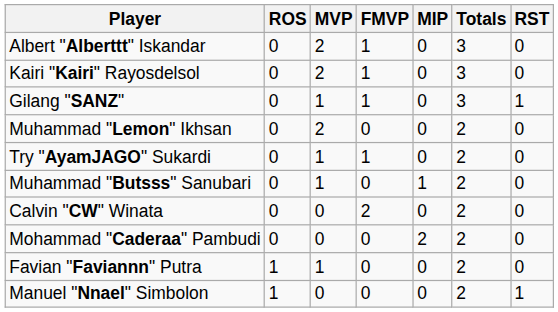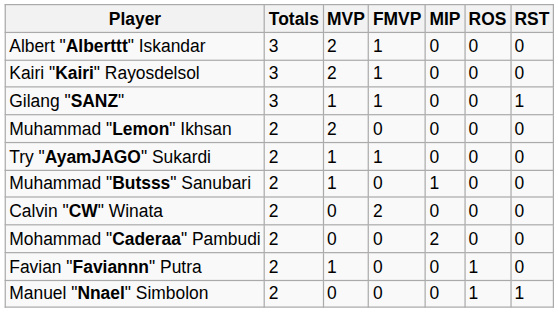 <table class="wikitable sortable" style="margin-left:auto; margin-right: auto; font-size:90%; text-align:left;">
 <tr>
 <th>Player</th>
-<th>ROS</th>
+<th>Totals</th>
 <th>MVP</th>
 <th>FMVP</th>
 <th>MIP</th>
-<th>Totals</th>
+<th>ROS</th>
 <th>RST</th>
 </tr>
 <tr>
 <td> Albert "<strong>Alberttt</strong>" Iskandar</td>
-<td>0</td>
+<td>3</td>
 <td>2</td>
 <td>1</td>
 <td>0</td>
-<td>3</td>
+<td>0</td>
 <td>0</td>
 </tr>
 <tr>
 <td> Kairi "<strong>Kairi</strong>" Rayosdelsol</td>
-<td>0</td>
+<td>3</td>
 <td>2</td>
 <td>1</td>
 <td>0</td>
-<td>3</td>
+<td>0</td>
 <td>0</td>
 </tr>
 <tr>
 <td> Gilang "<strong>SANZ</strong>"</td>
-<td>0</td>
+<td>3</td>
 <td>1</td>
 <td>1</td>
 <td>0</td>
-<td>3</td>
+<td>0</td>
 <td>1</td>
 </tr>
 <tr>
 <td> Muhammad "<strong>Lemon</strong>" Ikhsan</td>
+<td>2</td>
+<td>2</td>
 <td>0</td>
+<td>0</td>
+<td>0</td>
+<td>0</td>
+</tr>
+<tr>
+<td> Try "<strong>AyamJAGO</strong>" Sukardi</td>
+<td>2</td>
+<td>1</td>
+<td>1</td>
+<td>0</td>
+<td>0</td>
+<td>0</td>
+</tr>
+<tr>
+<td> Muhammad  "<strong>Butsss</strong>" Sanubari</td>
+<td>2</td>
+<td>1</td>
+<td>0</td>
+<td>1</td>
+<td>0</td>
+<td>0</td>
+</tr>
+<tr>
+<td> Calvin "<strong>CW</strong>" Winata</td>
+<td>2</td>
+<td>0</td>
+<td>2</td>
+<td>0</td>
+<td>0</td>
+<td>0</td>
+</tr>
+<tr>
+<td> Mohammad "<strong>Caderaa</strong>" Pambudi</td>
 <td>2</td>
 <td>0</td>
 <td>0</td>
 <td>2</td>
 <td>0</td>
-</tr>
-<tr>
-<td> Try "<strong>AyamJAGO</strong>" Sukardi</td>
-<td>0</td>
-<td>1</td>
-<td>1</td>
-<td>0</td>
-<td>2</td>
-<td>0</td>
-</tr>
-<tr>
-<td> Muhammad  "<strong>Butsss</strong>" Sanubari</td>
-<td>0</td>
-<td>1</td>
-<td>0</td>
-<td>1</td>
-<td>2</td>
-<td>0</td>
-</tr>
-<tr>
-<td> Calvin "<strong>CW</strong>" Winata</td>
-<td>0</td>
-<td>0</td>
-<td>2</td>
-<td>0</td>
-<td>2</td>
-<td>0</td>
-</tr>
-<tr>
-<td> Mohammad "<strong>Caderaa</strong>" Pambudi</td>
-<td>0</td>
-<td>0</td>
-<td>0</td>
-<td>2</td>
-<td>2</td>
 <td>0</td>
 </tr>
 <tr>
 <td> Favian "<strong>Faviannn</strong>" Putra</td>
-<td>1</td>
+<td>2</td>
 <td>1</td>
 <td>0</td>
 <td>0</td>
-<td>2</td>
+<td>1</td>
 <td>0</td>
 </tr>
 <tr>
 <td> Manuel "<strong>Nnael</strong>" Simbolon</td>
-<td>1</td>
+<td>2</td>
 <td>0</td>
 <td>0</td>
 <td>0</td>
-<td>2</td>
+<td>1</td>
 <td>1</td>
 </tr>
 </table>
